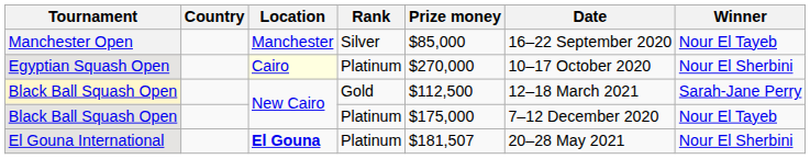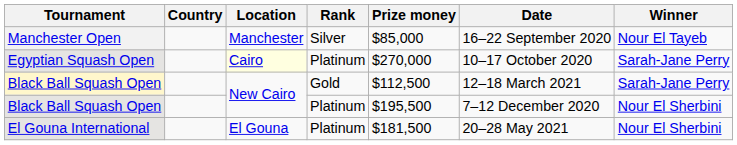 <table class=wikitable>
 <tr>
 <th>Tournament</th>
 <th>Country</th>
 <th>Location</th>
 <th>Rank</th>
 <th>Prize money</th>
 <th>Date</th>
 <th>Winner</th>
 </tr>
 <tr>
 <td style="background:#f2f2f2;"><a href='#'>Manchester Open</a></td>
 <td></td>
 <td><a href='#'>Manchester</a></td>
 <td>Silver</td>
 <td>$85,000</td>
 <td>16–22 September 2020</td>
 <td> <a href='#'>Nour El Tayeb</a></td>
 </tr>
 <tr>
 <td style="background:#E5E4E2;"><a href='#'> Egyptian Squash Open</a></td>
 <td></td>
 <td style="background: lightyellow;"><a href='#'>Cairo</a></td>
 <td>Platinum</td>
 <td>$270,000</td>
 <td>10–17 October 2020</td>
-<td> <a href='#'>Nour El Sherbini</a></td>
+<td> <a href='#'>Sarah-Jane Perry</a></td>
 </tr>
 <tr>
 <td style="background:#fff7cc;"><a href='#'> Black Ball Squash Open</a></td>
 <td></td>
 <td rowspan=2><a href='#'>New Cairo</a></td>
 <td>Gold</td>
 <td>$112,500</td>
 <td>12–18 March 2021</td>
 <td> <a href='#'>Sarah-Jane Perry</a></td>
 </tr>
 <tr>
 <td style="background:#E5E4E2;"><a href='#'> Black Ball Squash Open</a></td>
 <td></td>
 <td>Platinum</td>
-<td>$175,000</td>
+<td>$195,500</td>
 <td>7–12 December 2020</td>
-<td> <a href='#'>Nour El Tayeb</a></td>
+<td> <a href='#'>Nour El Sherbini</a></td>
 </tr>
 <tr>
 <td style="background:#E5E4E2;"><a href='#'>El Gouna International</a></td>
 <td></td>
-<td><strong><a href='#'>El Gouna</a></strong></td>
+<td><a href='#'>El Gouna</a></td>
 <td>Platinum</td>
-<td>$181,507</td>
+<td>$181,500</td>
 <td>20–28 May 2021</td>
 <td> <a href='#'>Nour El Sherbini</a></td>
 </tr>
 </table>
